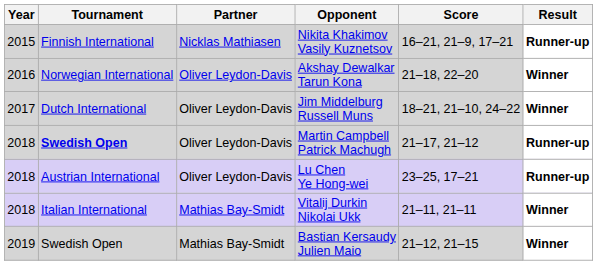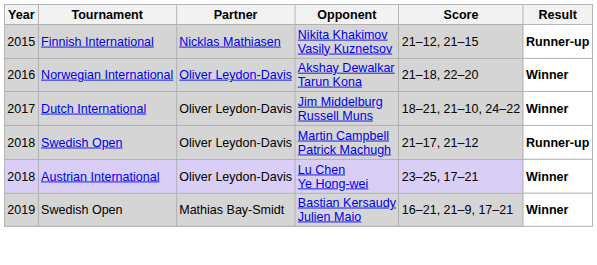 <table class="sortable wikitable" style="font-size: 90%;">
 <tr>
 <th>Year</th>
 <th>Tournament</th>
 <th>Partner</th>
 <th>Opponent</th>
 <th>Score</th>
 <th>Result</th>
 </tr>
 <tr style="background:#D5D5D5">
 <td align="center">2015</td>
 <td align="left"><a href='#'>Finnish International</a></td>
 <td align="left"> <a href='#'>Nicklas Mathiasen</a></td>
 <td align="left"> <a href='#'>Nikita Khakimov</a><br> <a href='#'>Vasily Kuznetsov</a></td>
-<td align="left">16–21, 21–9, 17–21</td>
+<td align="left">21–12, 21–15</td>
 <td style="text-align:left; background:white"> <strong>Runner-up</strong></td>
 </tr>
 <tr style="background:#D5D5D5">
 <td align="center">2016</td>
 <td align="left"><a href='#'>Norwegian International</a></td>
 <td align="left"> <a href='#'>Oliver Leydon-Davis</a></td>
 <td align="left"> <a href='#'>Akshay Dewalkar</a><br> <a href='#'>Tarun Kona</a></td>
 <td align="left">21–18, 22–20</td>
 <td style="text-align:left; background:white"> <strong>Winner</strong></td>
 </tr>
 <tr style="background:#D5D5D5">
 <td align="center">2017</td>
 <td align="left"><a href='#'>Dutch International</a></td>
 <td align="left"> Oliver Leydon-Davis</td>
 <td align="left"> <a href='#'>Jim Middelburg</a><br> <a href='#'>Russell Muns</a></td>
 <td align="left">18–21, 21–10, 24–22</td>
 <td style="text-align:left; background:white"> <strong>Winner</strong></td>
 </tr>
 <tr style="background:#D5D5D5">
 <td align="center">2018</td>
-<td align="left"><strong><a href='#'>Swedish Open</a></strong></td>
+<td align="left"><a href='#'>Swedish Open</a></td>
 <td align="left"> Oliver Leydon-Davis</td>
 <td align="left"> <a href='#'>Martin Campbell</a><br> <a href='#'>Patrick Machugh</a></td>
 <td align="left">21–17, 21–12</td>
 <td style="text-align:left; background:white"> <strong>Runner-up</strong></td>
 </tr>
 <tr style="background:#D8CEF6">
 <td align="center">2018</td>
 <td align="left"><a href='#'>Austrian International</a></td>
 <td align="left"> Oliver Leydon-Davis</td>
 <td align="left"> <a href='#'>Lu Chen</a><br> <a href='#'>Ye Hong-wei</a></td>
 <td align="left">23–25, 17–21</td>
-<td style="text-align:left; background:white"> <strong>Runner-up</strong></td>
-</tr>
-<tr style="background:#D8CEF6">
-<td align="center">2018</td>
-<td align="left"><a href='#'>Italian International</a></td>
-<td align="left"> <a href='#'>Mathias Bay-Smidt</a></td>
-<td align="left"> <a href='#'>Vitalij Durkin</a><br> <a href='#'>Nikolai Ukk</a></td>
-<td align="left">21–11, 21–11</td>
 <td style="text-align:left; background:white"> <strong>Winner</strong></td>
 </tr>
 <tr style="background:#D5D5D5">
 <td align="center">2019</td>
 <td align="left">Swedish Open</td>
 <td align="left"> Mathias Bay-Smidt</td>
 <td align="left"> <a href='#'>Bastian Kersaudy</a><br> <a href='#'>Julien Maio</a></td>
-<td align="left">21–12, 21–15</td>
+<td align="left">16–21, 21–9, 17–21</td>
 <td style="text-align:left; background:white"> <strong>Winner</strong></td>
 </tr>
 </table>
